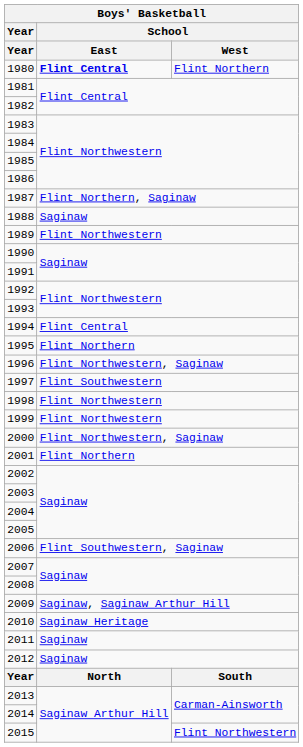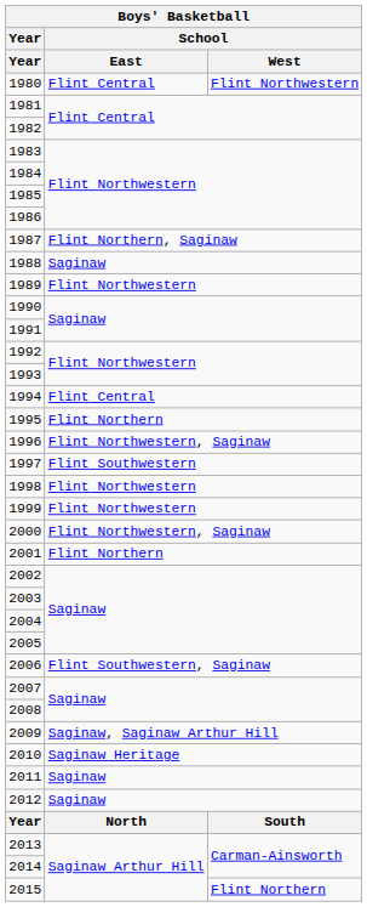 <table class="wikitable collapsible">
 <tr>
 <th colspan=3>Boys' Basketball</th>
 </tr>
 <tr>
 <th>Year</th>
 <th colspan=2>School</th>
 </tr>
 <tr>
 <th>Year</th>
 <th>East</th>
 <th>West</th>
 </tr>
 <tr>
 <td>1980</td>
-<td><strong><a href='#'>Flint Central</a></strong></td>
-<td><a href='#'>Flint Northern</a></td>
+<td><a href='#'>Flint Central</a></td>
+<td><a href='#'>Flint Northwestern</a></td>
 </tr>
 <tr>
 <td>1981</td>
 <td colspan="2" rowspan="2"><a href='#'>Flint Central</a></td>
 </tr>
 <tr>
 <td>1982</td>
 </tr>
 <tr>
 <td>1983</td>
 <td colspan="2" rowspan="4"><a href='#'>Flint Northwestern</a></td>
 </tr>
 <tr>
 <td>1984</td>
 </tr>
 <tr>
 <td>1985</td>
 </tr>
 <tr>
 <td>1986</td>
 </tr>
 <tr>
 <td>1987</td>
 <td colspan=2><a href='#'>Flint Northern</a>, <a href='#'>Saginaw</a></td>
 </tr>
 <tr>
 <td>1988</td>
 <td colspan=2><a href='#'>Saginaw</a></td>
 </tr>
 <tr>
 <td>1989</td>
 <td colspan=2><a href='#'>Flint Northwestern</a></td>
 </tr>
 <tr>
 <td>1990</td>
 <td colspan="2" rowspan="2"><a href='#'>Saginaw</a></td>
 </tr>
 <tr>
 <td>1991</td>
 </tr>
 <tr>
 <td>1992</td>
 <td colspan="2" rowspan="2"><a href='#'>Flint Northwestern</a></td>
 </tr>
 <tr>
 <td>1993</td>
 </tr>
 <tr>
 <td>1994</td>
 <td colspan=2><a href='#'>Flint Central</a></td>
 </tr>
 <tr>
 <td>1995</td>
 <td colspan=2><a href='#'>Flint Northern</a></td>
 </tr>
 <tr>
 <td>1996</td>
 <td colspan=2><a href='#'>Flint Northwestern</a>, <a href='#'>Saginaw</a></td>
 </tr>
 <tr>
 <td>1997</td>
 <td colspan=2><a href='#'>Flint Southwestern</a></td>
 </tr>
 <tr>
 <td>1998</td>
 <td colspan=2><a href='#'>Flint Northwestern</a></td>
 </tr>
 <tr>
 <td>1999</td>
 <td colspan=2><a href='#'>Flint Northwestern</a></td>
 </tr>
 <tr>
 <td>2000</td>
 <td colspan=2><a href='#'>Flint Northwestern</a>, <a href='#'>Saginaw</a></td>
 </tr>
 <tr>
 <td>2001</td>
 <td colspan=2><a href='#'>Flint Northern</a></td>
 </tr>
 <tr>
 <td>2002</td>
 <td colspan="2" rowspan="4"><a href='#'>Saginaw</a></td>
 </tr>
 <tr>
 <td>2003</td>
 </tr>
 <tr>
 <td>2004</td>
 </tr>
 <tr>
 <td>2005</td>
 </tr>
 <tr>
 <td>2006</td>
 <td colspan=2><a href='#'>Flint Southwestern</a>, <a href='#'>Saginaw</a></td>
 </tr>
 <tr>
 <td>2007</td>
 <td colspan="2" rowspan="2"><a href='#'>Saginaw</a></td>
 </tr>
 <tr>
 <td>2008</td>
 </tr>
 <tr>
 <td>2009</td>
 <td colspan=2><a href='#'>Saginaw</a>, <a href='#'>Saginaw Arthur Hill</a></td>
 </tr>
 <tr>
 <td>2010</td>
 <td colspan=2><a href='#'>Saginaw Heritage</a></td>
 </tr>
 <tr>
 <td>2011</td>
 <td colspan=2><a href='#'>Saginaw</a></td>
 </tr>
 <tr>
 <td>2012</td>
 <td colspan=2><a href='#'>Saginaw</a></td>
 </tr>
 <tr>
 <th>Year</th>
 <th>North</th>
 <th>South</th>
 </tr>
 <tr>
 <td>2013</td>
 <td rowspan="3"><a href='#'>Saginaw Arthur Hill</a></td>
 <td rowspan="2"><a href='#'>Carman-Ainsworth</a></td>
 </tr>
 <tr>
 <td>2014</td>
 </tr>
 <tr>
 <td>2015</td>
-<td><a href='#'>Flint Northwestern</a></td>
+<td><a href='#'>Flint Northern</a></td>
 </tr>
 </table>
